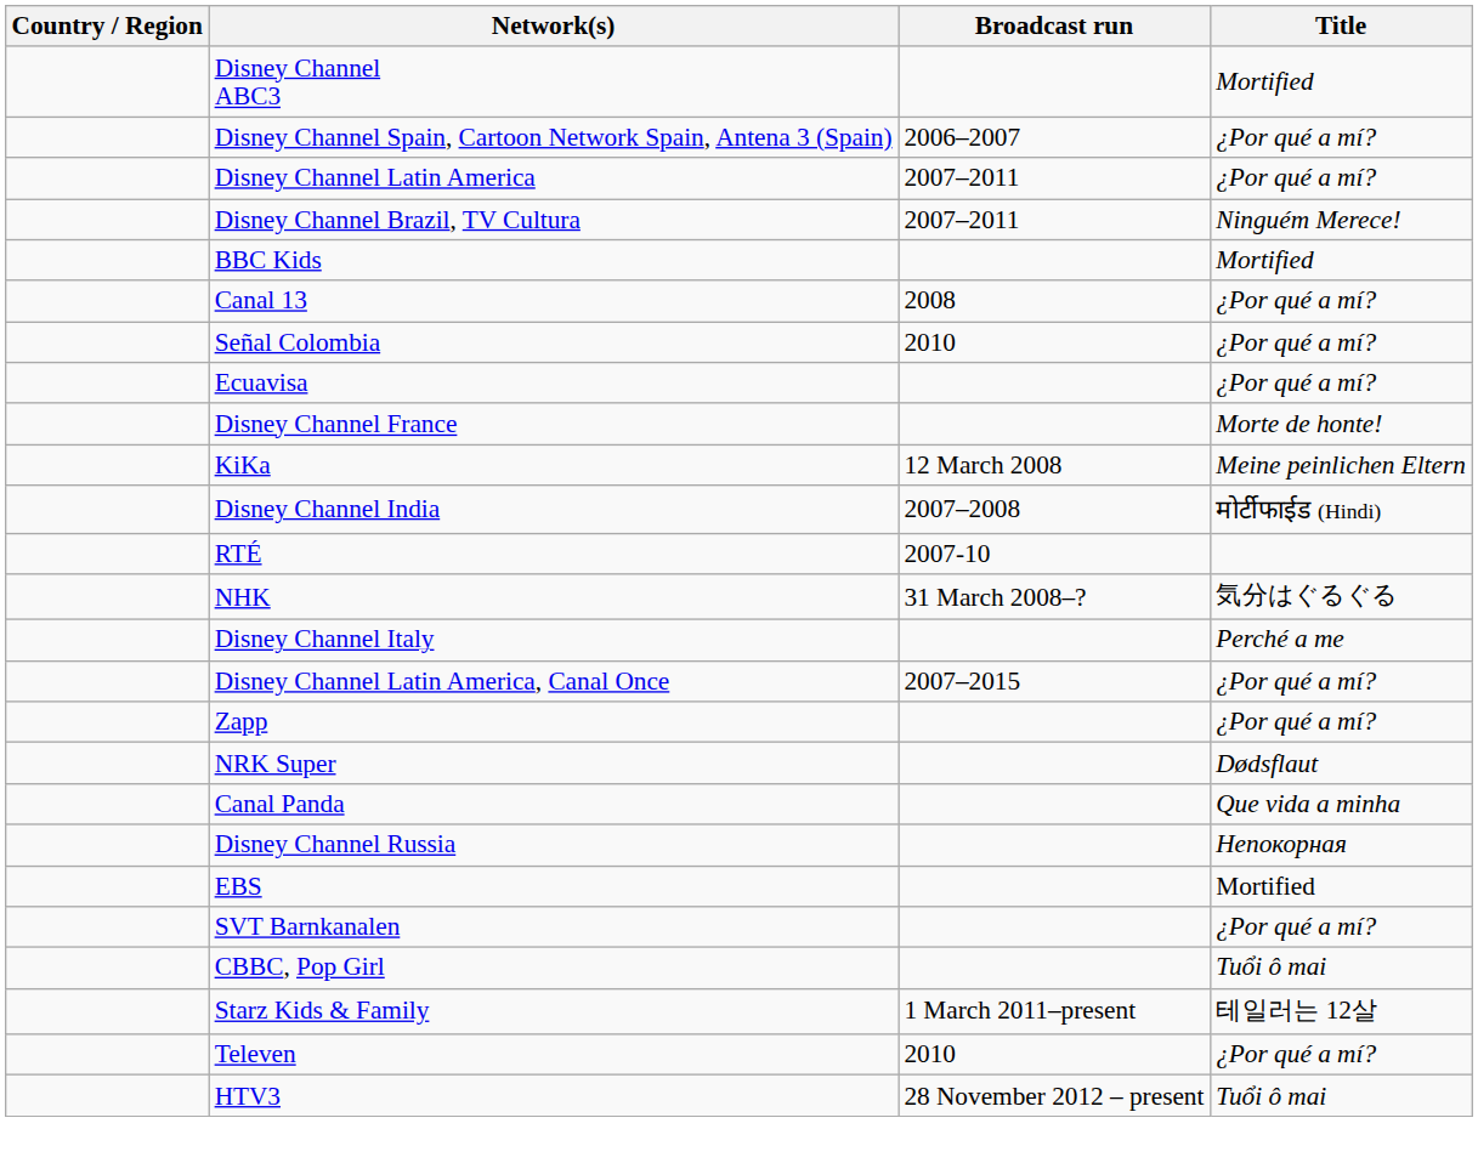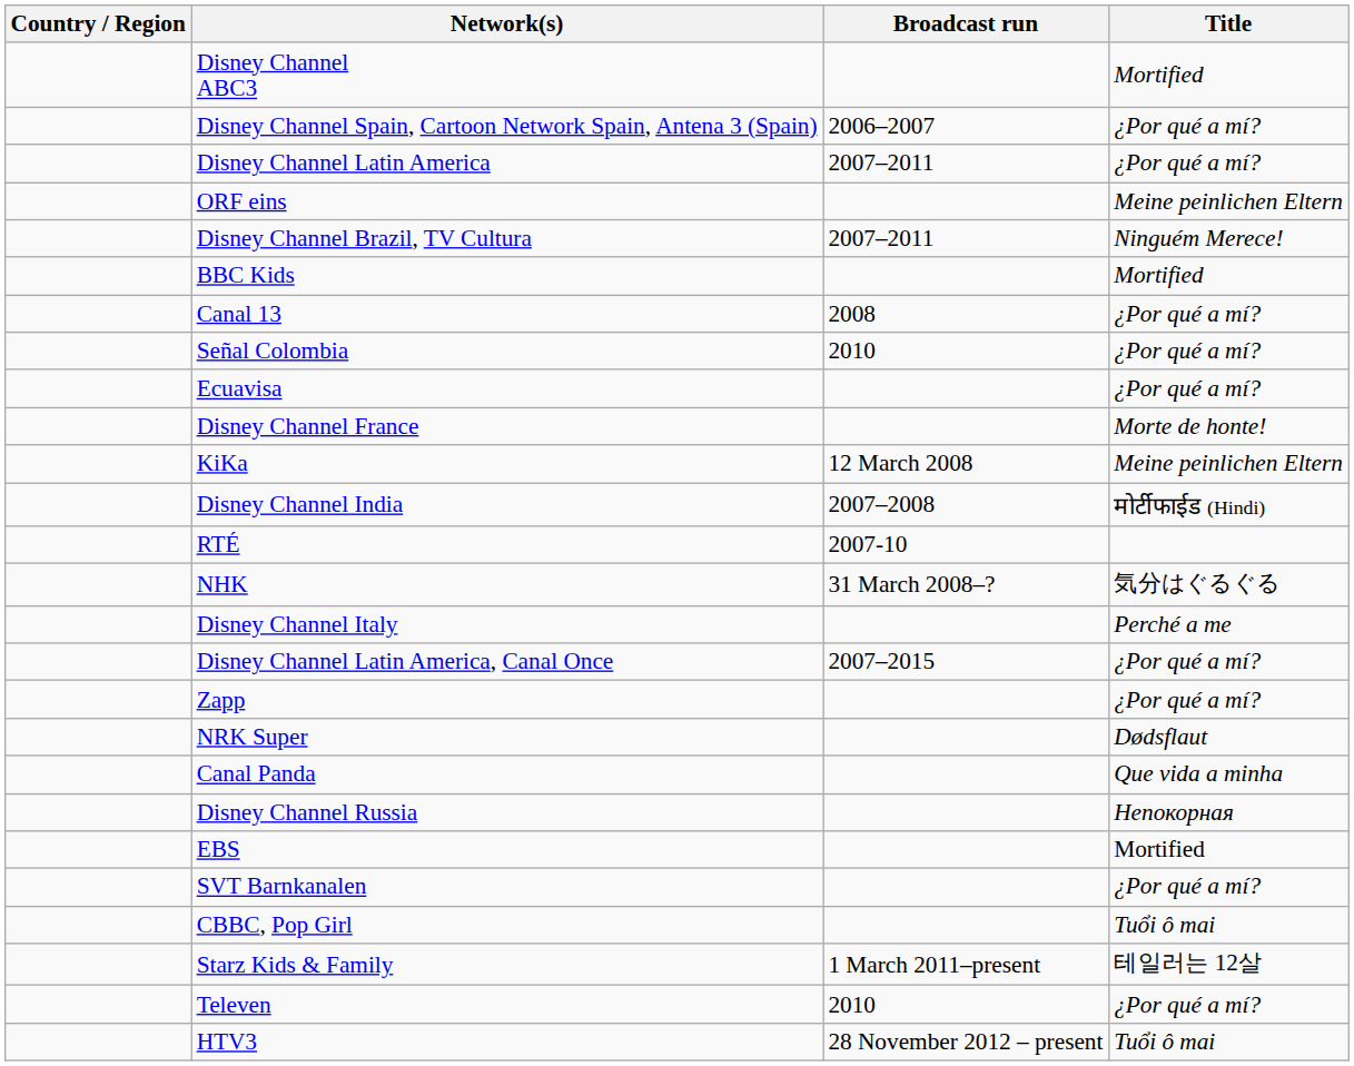 <table class="wikitable">
 <tr>
 <th>Country / Region</th>
 <th>Network(s)</th>
 <th>Broadcast run</th>
 <th>Title</th>
 </tr>
 <tr>
 <td></td>
 <td><a href='#'>Disney Channel</a><br> <a href='#'>ABC3</a></td>
 <td></td>
 <td><em>Mortified</em></td>
 </tr>
 <tr>
 <td></td>
 <td><a href='#'>Disney Channel Spain</a>, <a href='#'>Cartoon Network Spain</a>, <a href='#'>Antena 3 (Spain)</a></td>
 <td>2006–2007</td>
 <td><em>¿Por qué a mí?</em></td>
 </tr>
 <tr>
 <td></td>
 <td><a href='#'>Disney Channel Latin America</a></td>
 <td>2007–2011</td>
 <td><em>¿Por qué a mí?</em></td>
+</tr>
+<tr>
+<td></td>
+<td><a href='#'>ORF eins</a></td>
+<td></td>
+<td><em>Meine peinlichen Eltern</em></td>
 </tr>
 <tr>
 <td></td>
 <td><a href='#'>Disney Channel Brazil</a>, <a href='#'>TV Cultura</a></td>
 <td>2007–2011</td>
 <td><em>Ninguém Merece!</em></td>
 </tr>
 <tr>
 <td></td>
 <td><a href='#'>BBC Kids</a></td>
 <td></td>
 <td><em>Mortified</em></td>
 </tr>
 <tr>
 <td></td>
 <td><a href='#'>Canal 13</a></td>
 <td>2008</td>
 <td><em>¿Por qué a mí?</em></td>
 </tr>
 <tr>
 <td></td>
 <td><a href='#'>Señal Colombia</a></td>
 <td>2010</td>
 <td><em>¿Por qué a mí?</em></td>
 </tr>
 <tr>
 <td></td>
 <td><a href='#'>Ecuavisa</a></td>
 <td></td>
 <td><em>¿Por qué a mí?</em></td>
 </tr>
 <tr>
 <td></td>
 <td><a href='#'>Disney Channel France</a></td>
 <td></td>
 <td><em>Morte de honte!</em></td>
 </tr>
 <tr>
 <td></td>
 <td><a href='#'>KiKa</a></td>
 <td>12 March 2008</td>
 <td><em>Meine peinlichen Eltern</em></td>
 </tr>
 <tr>
 <td></td>
 <td><a href='#'>Disney Channel India</a></td>
 <td>2007–2008</td>
 <td>मोर्टीफाईड <small>(Hindi)</small></td>
 </tr>
 <tr>
 <td></td>
 <td><a href='#'>RTÉ</a></td>
 <td>2007-10</td>
 <td></td>
 </tr>
 <tr>
 <td></td>
 <td><a href='#'>NHK</a></td>
 <td>31 March 2008–?</td>
 <td>気分はぐるぐる</td>
 </tr>
 <tr>
 <td></td>
 <td><a href='#'>Disney Channel Italy</a></td>
 <td></td>
 <td><em>Perché a me</em></td>
 </tr>
 <tr>
 <td></td>
 <td><a href='#'>Disney Channel Latin America</a>, <a href='#'>Canal Once</a></td>
 <td>2007–2015</td>
 <td><em>¿Por qué a mí?</em></td>
 </tr>
 <tr>
 <td></td>
 <td><a href='#'>Zapp</a></td>
 <td></td>
 <td><em>¿Por qué a mí?</em></td>
 </tr>
 <tr>
 <td></td>
 <td><a href='#'>NRK Super</a></td>
 <td></td>
 <td><em>Dødsflaut</em></td>
 </tr>
 <tr>
 <td></td>
 <td><a href='#'>Canal Panda</a></td>
 <td></td>
 <td><em>Que vida a minha</em></td>
 </tr>
 <tr>
 <td></td>
 <td><a href='#'>Disney Channel Russia</a></td>
 <td></td>
 <td><em>Непокорная</em></td>
 </tr>
 <tr>
 <td></td>
 <td><a href='#'>EBS</a></td>
 <td></td>
 <td>Mortified</td>
 </tr>
 <tr>
 <td></td>
 <td><a href='#'>SVT Barnkanalen</a></td>
 <td></td>
 <td><em>¿Por qué a mí?</em></td>
 </tr>
 <tr>
 <td></td>
 <td><a href='#'>CBBC</a>, <a href='#'>Pop Girl</a></td>
 <td></td>
 <td><em>Tuổi ô mai</em></td>
 </tr>
 <tr>
 <td></td>
 <td><a href='#'>Starz Kids & Family</a></td>
 <td>1 March 2011–present</td>
 <td>테일러는 12살</td>
 </tr>
 <tr>
 <td></td>
 <td><a href='#'>Televen</a></td>
 <td>2010</td>
 <td><em>¿Por qué a mí?</em></td>
 </tr>
 <tr>
 <td></td>
 <td><a href='#'>HTV3</a></td>
 <td>28 November 2012 – present</td>
 <td><em>Tuổi ô mai</em></td>
 </tr>
 </table>
